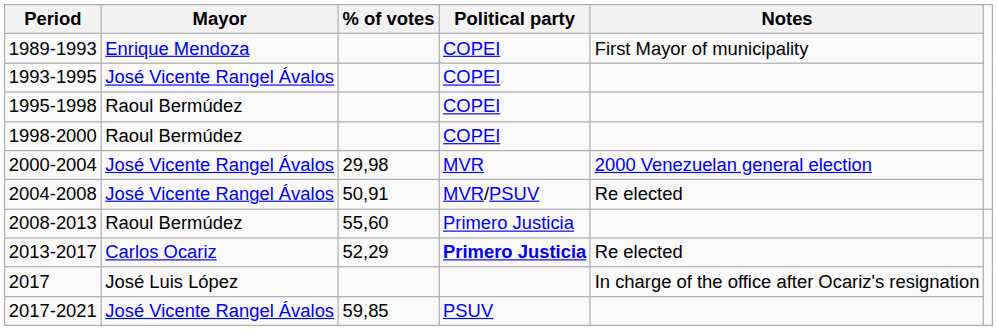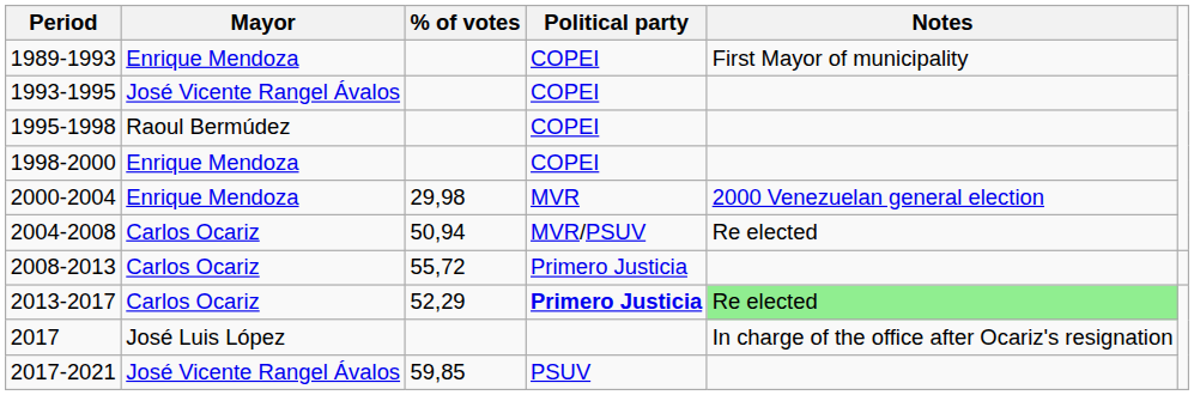 <table class="wikitable">
 <tr>
 <th>Period</th>
 <th>Mayor</th>
 <th>% of votes</th>
 <th>Political party</th>
 <th>Notes</th>
 </tr>
 <tr>
 <td>1989-1993</td>
 <td><a href='#'>Enrique Mendoza</a></td>
 <td></td>
 <td><a href='#'>COPEI</a></td>
 <td>First Mayor of municipality</td>
 </tr>
 <tr>
 <td>1993-1995</td>
 <td><a href='#'>José Vicente Rangel Ávalos</a></td>
 <td></td>
 <td><a href='#'>COPEI</a></td>
 <td></td>
 </tr>
 <tr>
 <td>1995-1998</td>
 <td>Raoul Bermúdez</td>
 <td></td>
 <td><a href='#'>COPEI</a></td>
 <td></td>
 </tr>
 <tr>
 <td>1998-2000</td>
-<td>Raoul Bermúdez</td>
+<td><a href='#'>Enrique Mendoza</a></td>
 <td></td>
 <td><a href='#'>COPEI</a></td>
 <td></td>
 </tr>
 <tr>
 <td>2000-2004</td>
-<td><a href='#'>José Vicente Rangel Ávalos</a></td>
+<td><a href='#'>Enrique Mendoza</a></td>
 <td>29,98</td>
 <td><a href='#'>MVR</a></td>
 <td><a href='#'>2000 Venezuelan general election</a></td>
 </tr>
 <tr>
 <td>2004-2008</td>
-<td><a href='#'>José Vicente Rangel Ávalos</a></td>
-<td>50,91</td>
+<td><a href='#'>Carlos Ocariz</a></td>
+<td>50,94</td>
 <td><a href='#'>MVR</a>/<a href='#'>PSUV</a></td>
 <td>Re elected</td>
 </tr>
 <tr>
 <td>2008-2013</td>
-<td>Raoul Bermúdez</td>
-<td>55,60</td>
+<td><a href='#'>Carlos Ocariz</a></td>
+<td>55,72</td>
 <td><a href='#'>Primero Justicia</a></td>
 <td></td>
 <td></td>
 </tr>
 <tr>
 <td>2013-2017</td>
 <td><a href='#'>Carlos Ocariz</a></td>
 <td>52,29</td>
 <td><strong><a href='#'>Primero Justicia</a></strong></td>
-<td>Re elected</td>
+<td style="background: lightgreen;">Re elected</td>
 </tr>
 <tr>
 <td>2017</td>
 <td>José Luis López</td>
 <td></td>
 <td></td>
 <td>In charge of the office after Ocariz's resignation</td>
 </tr>
 <tr>
 <td>2017-2021</td>
 <td><a href='#'>José Vicente Rangel Ávalos</a></td>
 <td>59,85</td>
 <td><a href='#'>PSUV</a></td>
 <td></td>
 </tr>
 </table>
